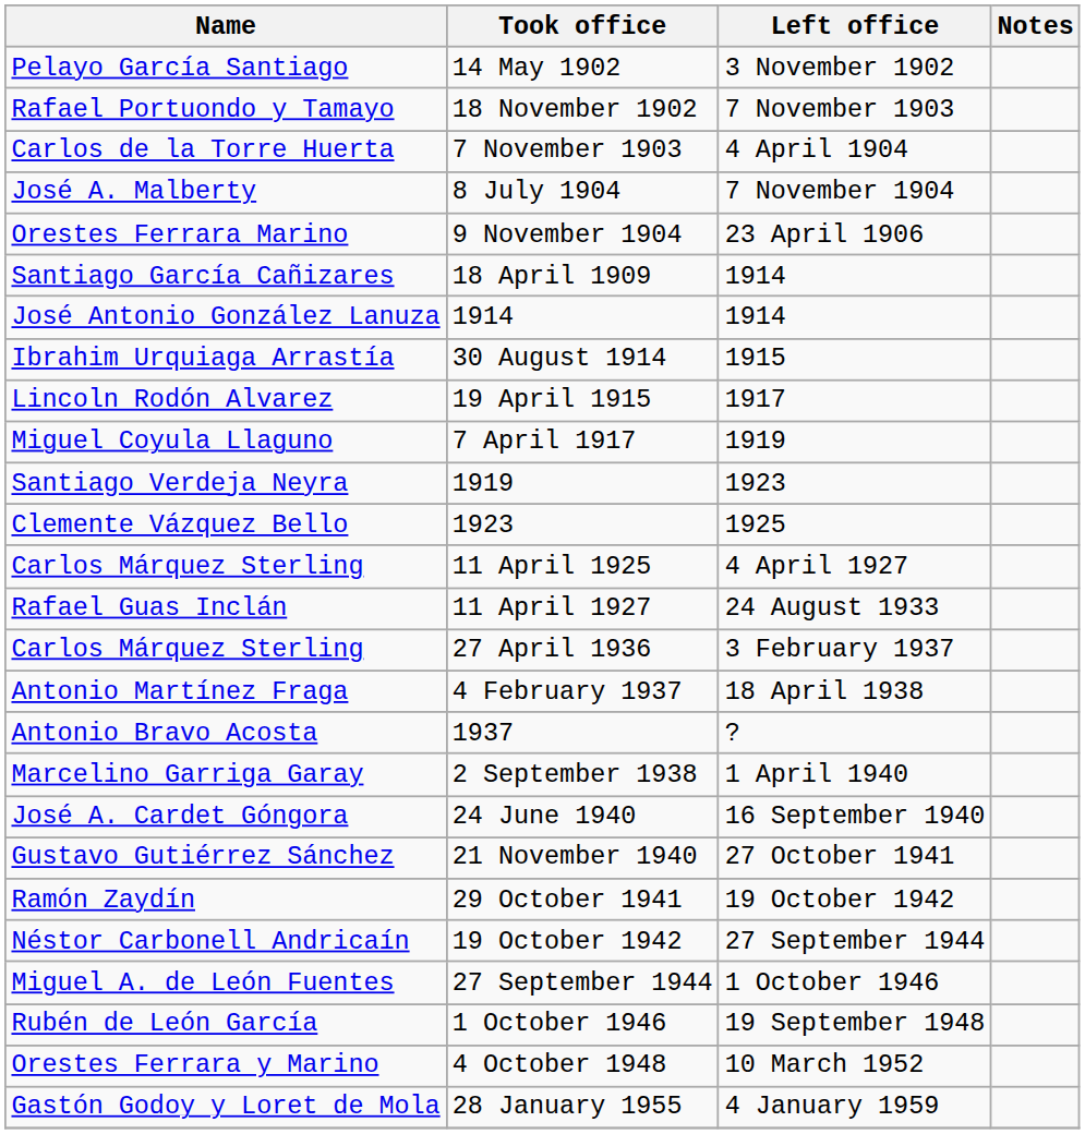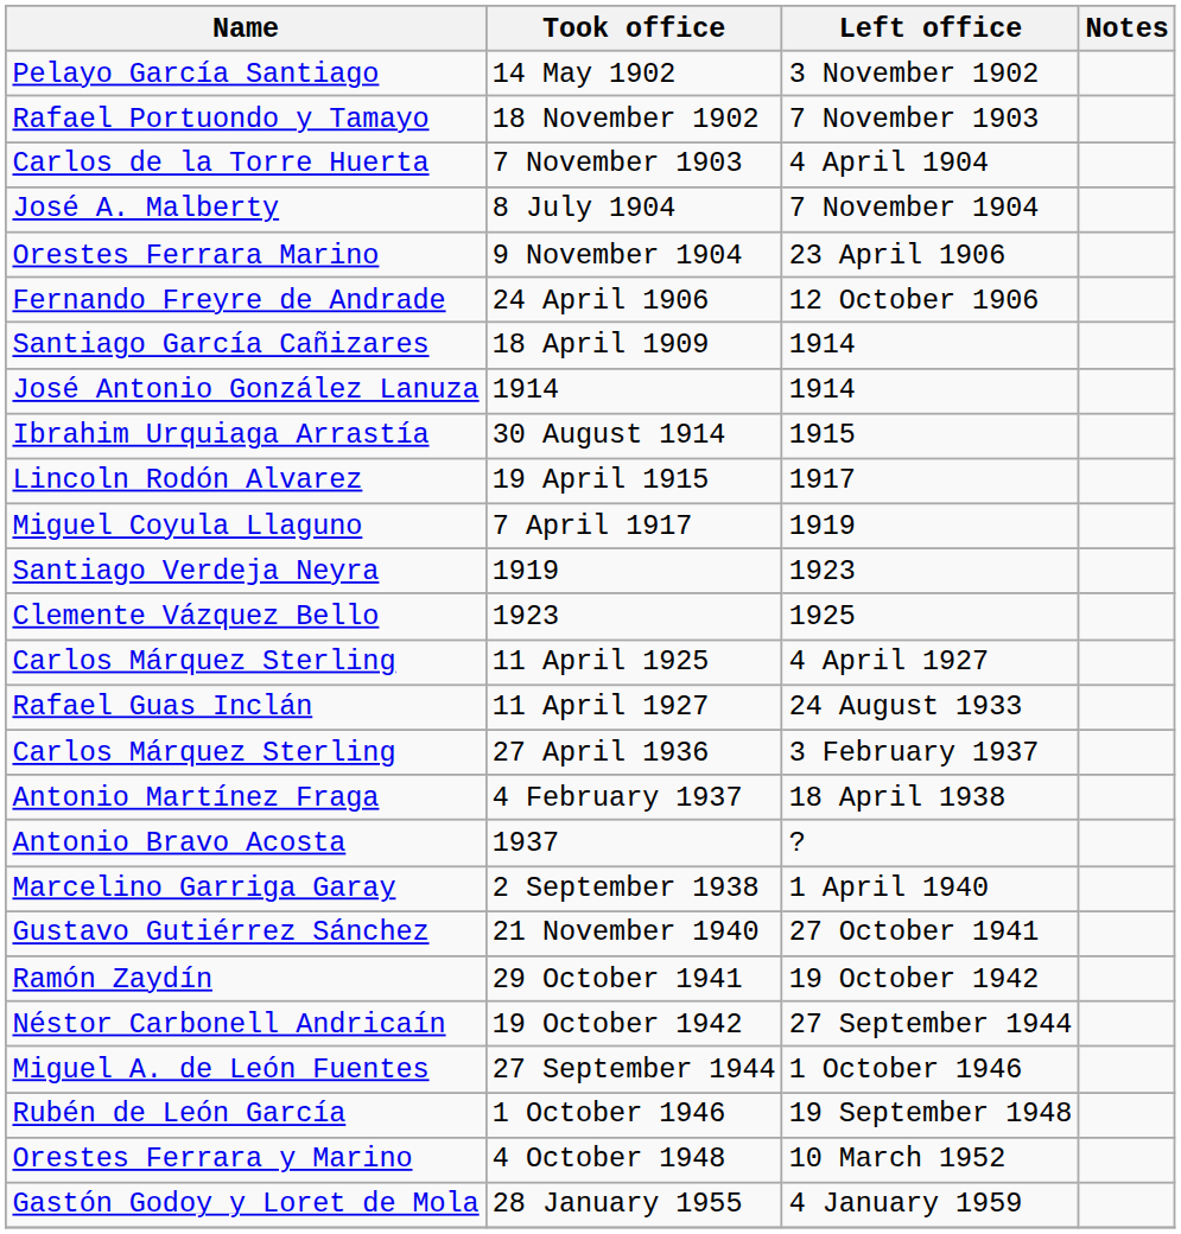 <table class="wikitable">
 <tr>
 <th>Name</th>
 <th>Took office</th>
 <th>Left office</th>
 <th>Notes</th>
 </tr>
 <tr>
 <td><a href='#'>Pelayo García Santiago</a></td>
 <td>14 May 1902</td>
 <td>3 November 1902</td>
 <td></td>
 </tr>
 <tr>
 <td><a href='#'>Rafael Portuondo y Tamayo</a></td>
 <td>18 November 1902</td>
 <td>7 November 1903</td>
 <td></td>
 </tr>
 <tr>
 <td><a href='#'>Carlos de la Torre Huerta</a></td>
 <td>7 November 1903</td>
 <td>4 April 1904</td>
 <td></td>
 </tr>
 <tr>
 <td><a href='#'>José A. Malberty</a></td>
 <td>8 July 1904</td>
 <td>7 November 1904</td>
 <td></td>
 </tr>
 <tr>
 <td><a href='#'>Orestes Ferrara Marino</a></td>
 <td>9 November 1904</td>
 <td>23 April 1906</td>
+<td></td>
+</tr>
+<tr>
+<td><a href='#'>Fernando Freyre de Andrade</a></td>
+<td>24 April 1906</td>
+<td>12 October 1906</td>
 <td></td>
 </tr>
 <tr>
 <td><a href='#'>Santiago García Cañizares</a></td>
 <td>18 April 1909</td>
 <td>1914</td>
 <td></td>
 </tr>
 <tr>
 <td><a href='#'>José Antonio González Lanuza</a></td>
 <td>1914</td>
 <td>1914</td>
 <td></td>
 </tr>
 <tr>
 <td><a href='#'>Ibrahim Urquiaga Arrastía</a></td>
 <td>30 August 1914</td>
 <td>1915</td>
 <td></td>
 </tr>
 <tr>
 <td><a href='#'>Lincoln Rodón Alvarez</a></td>
 <td>19 April 1915</td>
 <td>1917</td>
 <td></td>
 </tr>
 <tr>
 <td><a href='#'>Miguel Coyula Llaguno</a></td>
 <td>7 April 1917</td>
 <td>1919</td>
 <td></td>
 </tr>
 <tr>
 <td><a href='#'>Santiago Verdeja Neyra</a></td>
 <td>1919</td>
 <td>1923</td>
 <td></td>
 </tr>
 <tr>
 <td><a href='#'>Clemente Vázquez Bello</a></td>
 <td>1923</td>
 <td>1925</td>
 <td></td>
 </tr>
 <tr>
 <td><a href='#'>Carlos Márquez Sterling</a></td>
 <td>11 April 1925</td>
 <td>4 April 1927</td>
 <td></td>
 </tr>
 <tr>
 <td><a href='#'>Rafael Guas Inclán</a></td>
 <td>11 April 1927</td>
 <td>24 August 1933</td>
 <td></td>
 </tr>
 <tr>
 <td><a href='#'>Carlos Márquez Sterling</a></td>
 <td>27 April 1936</td>
 <td>3 February 1937</td>
 <td></td>
 </tr>
 <tr>
 <td><a href='#'>Antonio Martínez Fraga</a></td>
 <td>4 February 1937</td>
 <td>18 April 1938</td>
 <td></td>
 </tr>
 <tr>
 <td><a href='#'>Antonio Bravo Acosta</a></td>
 <td>1937</td>
 <td>?</td>
 <td></td>
 </tr>
 <tr>
 <td><a href='#'>Marcelino Garriga Garay</a></td>
 <td>2 September 1938</td>
 <td>1 April 1940</td>
 <td></td>
 </tr>
 <tr>
-<td><a href='#'>José A. Cardet Góngora</a></td>
-<td>24 June 1940</td>
-<td>16 September 1940</td>
-<td></td>
-</tr>
-<tr>
 <td><a href='#'>Gustavo Gutiérrez Sánchez</a></td>
 <td>21 November 1940</td>
 <td>27 October 1941</td>
 <td></td>
 </tr>
 <tr>
 <td><a href='#'>Ramón Zaydín</a></td>
 <td>29 October 1941</td>
 <td>19 October 1942</td>
 <td></td>
 </tr>
 <tr>
 <td><a href='#'>Néstor Carbonell Andricaín</a></td>
 <td>19 October 1942</td>
 <td>27 September 1944</td>
 <td></td>
 </tr>
 <tr>
 <td><a href='#'>Miguel A. de León Fuentes</a></td>
 <td>27 September 1944</td>
 <td>1 October 1946</td>
 <td></td>
 </tr>
 <tr>
 <td><a href='#'>Rubén de León García</a></td>
 <td>1 October 1946</td>
 <td>19 September 1948</td>
 <td></td>
 </tr>
 <tr>
 <td><a href='#'>Orestes Ferrara y Marino</a></td>
 <td>4 October 1948</td>
 <td>10 March 1952</td>
 <td></td>
 </tr>
 <tr>
 <td><a href='#'>Gastón Godoy y Loret de Mola</a></td>
 <td>28 January 1955</td>
 <td>4 January 1959</td>
 <td></td>
 </tr>
 <tr>
 </tr>
 </table>
